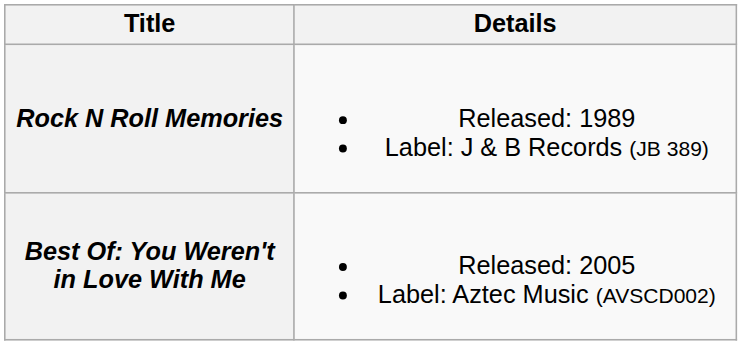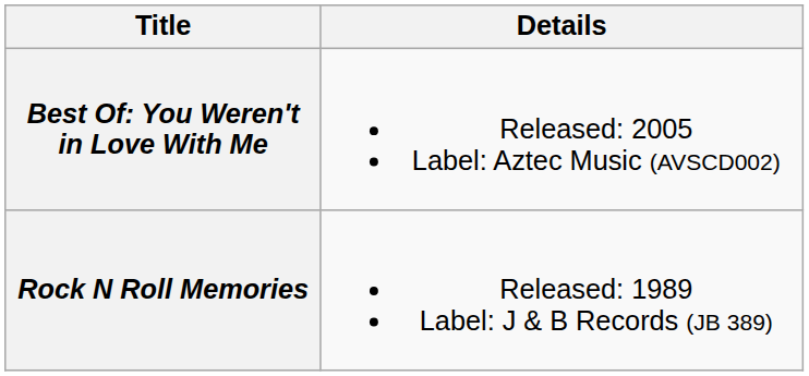 <table class="wikitable plainrowheaders" style="text-align:center;" border="1">
 <tr>
 <th scope="col" style="width:11em;">Title</th>
 <th scope="col" style="width:17em;">Details</th>
 </tr>
 <tr>
+<th scope="row"><em>Best Of: You Weren't in Love With Me</em></th>
+<td><br><ul><li>Released: 2005</li><li>Label: Aztec Music <small>(AVSCD002)</small></li></ul></td>
+</tr>
+<tr>
 <th scope="row"><em>Rock N Roll Memories</em></th>
 <td><br><ul><li>Released: 1989</li><li>Label: J & B Records <small>(JB 389)</small></li></ul></td>
 </tr>
-<tr>
-<th scope="row"><em>Best Of: You Weren't in Love With Me</em></th>
-<td><br><ul><li>Released: 2005</li><li>Label: Aztec Music <small>(AVSCD002)</small></li></ul></td>
-</tr>
 </table>
